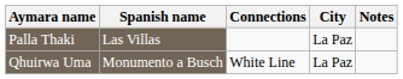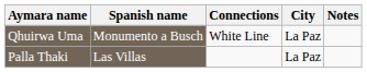 <table class="wikitable">
 <tr>
 <th>Aymara name</th>
 <th>Spanish name</th>
 <th>Connections</th>
 <th>City</th>
 <th>Notes</th>
 </tr>
 <tr>
+<td bgcolor="#716557" style="color:white;">Qhuirwa Uma</td>
+<td bgcolor="#716557" style="color:white;">Monumento a Busch</td>
+<td>White Line</td>
+<td>La Paz</td>
+<td></td>
+</tr>
+<tr>
 <td bgcolor="#716557" style="color:white;">Palla Thaki</td>
 <td bgcolor="#716557" style="color:white;">Las Villas</td>
 <td></td>
 <td>La Paz</td>
 <td></td>
 </tr>
-<tr>
-<td bgcolor="#716557" style="color:white;">Qhuirwa Uma</td>
-<td bgcolor="#716557" style="color:white;">Monumento a Busch</td>
-<td>White Line</td>
-<td>La Paz</td>
-<td></td>
-</tr>
 </table>
